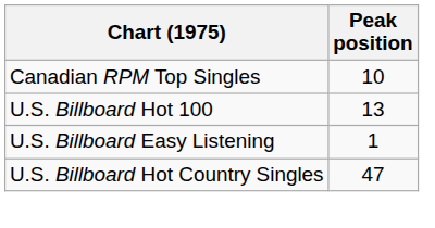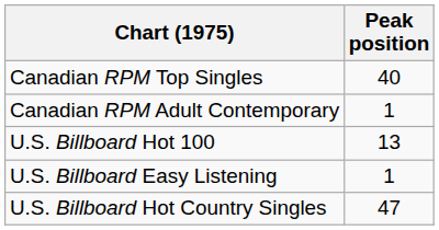 <table class="wikitable sortable">
 <tr>
 <th>Chart (1975)</th>
 <th>Peak<br>position</th>
 </tr>
 <tr>
 <td>Canadian <em>RPM</em> Top Singles</td>
-<td align="center">10</td>
+<td align="center">40</td>
+</tr>
+<tr>
+<td>Canadian <em>RPM</em> Adult Contemporary</td>
+<td align="center">1</td>
 </tr>
 <tr>
 <td>U.S. <em>Billboard</em> Hot 100</td>
 <td style="text-align:center;">13</td>
 </tr>
 <tr>
 <td>U.S. <em>Billboard</em> Easy Listening</td>
 <td style="text-align:center;">1</td>
 </tr>
 <tr>
 <td>U.S. <em>Billboard</em> Hot Country Singles</td>
 <td style="text-align:center;">47</td>
 </tr>
 </table>
